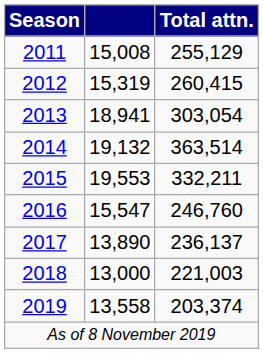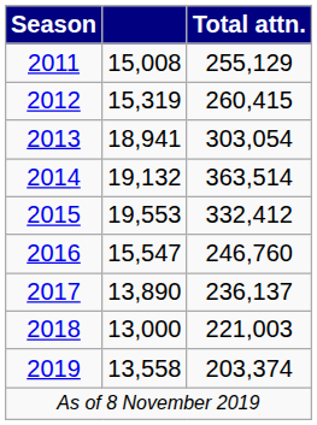 <table class="wikitable" style="float:right; margin-right:20px; text-align: center;">
 <tr>
 <th style="background:Navy; color:White;">Season</th>
 <th style="background:Navy; color:White;"></th>
 <th style="background:Navy; color:White;">Total attn.</th>
 </tr>
 <tr>
 <td><a href='#'>2011</a></td>
 <td>15,008</td>
 <td>255,129</td>
 </tr>
 <tr>
 <td><a href='#'>2012</a></td>
 <td>15,319</td>
 <td>260,415</td>
 </tr>
 <tr>
 <td><a href='#'>2013</a></td>
 <td>18,941</td>
 <td>303,054</td>
 </tr>
 <tr>
 <td><a href='#'>2014</a></td>
 <td>19,132</td>
 <td>363,514</td>
 </tr>
 <tr>
 <td><a href='#'>2015</a></td>
 <td>19,553</td>
-<td>332,211</td>
+<td>332,412</td>
 </tr>
 <tr>
 <td><a href='#'>2016</a></td>
 <td>15,547</td>
 <td>246,760</td>
 </tr>
 <tr>
 <td><a href='#'>2017</a></td>
 <td>13,890</td>
 <td>236,137</td>
 </tr>
 <tr>
 <td><a href='#'>2018</a></td>
 <td>13,000</td>
 <td>221,003</td>
 </tr>
 <tr>
 <td><a href='#'>2019</a></td>
 <td>13,558</td>
 <td>203,374</td>
 </tr>
 <tr>
 <td colspan="3" style="border-bottom: none; border-left: none; border-right: none; background: none; font-size:80%; text-align:center"><em>As of 8 November 2019</em></td>
 </tr>
 </table>
